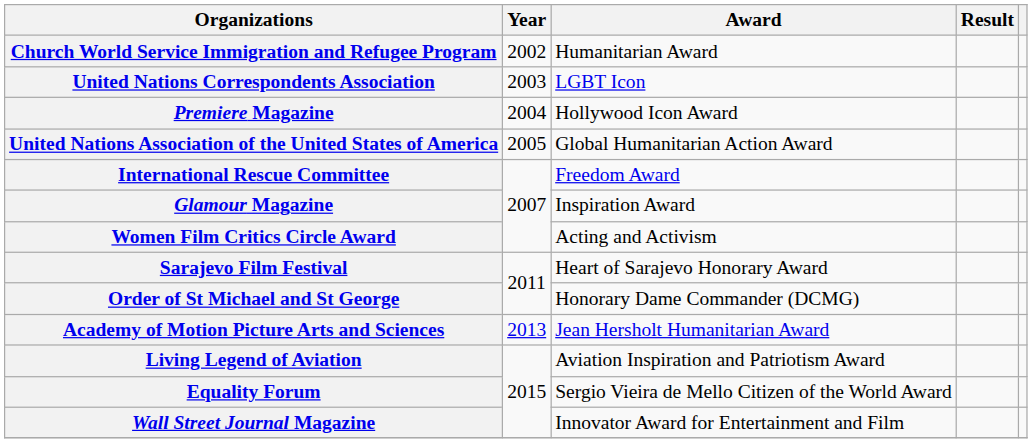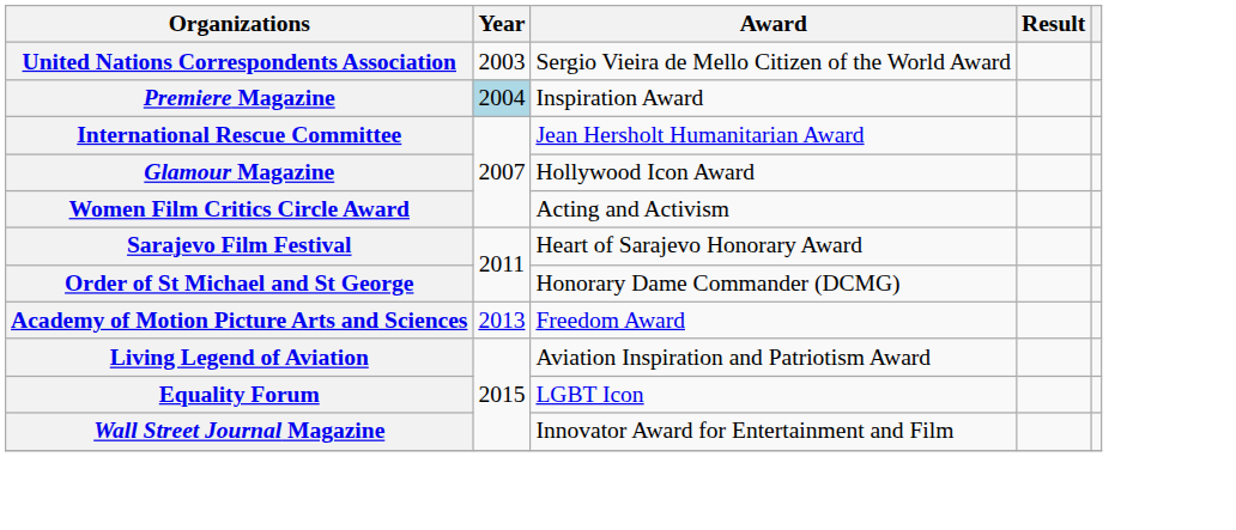 <table class= "wikitable plainrowheaders sortable">
 <tr>
 <th>Organizations</th>
 <th scope="col">Year</th>
 <th scope="col">Award</th>
 <th scope="col">Result</th>
 <th scope="col" class="unsortable"></th>
 </tr>
 <tr>
-<th scope="row" rowspan="1"><a href='#'>Church World Service Immigration and Refugee Program</a></th>
-<td style="text-align:center;">2002</td>
-<td>Humanitarian Award</td>
-<td></td>
-<td align="center"></td>
-</tr>
-<tr>
 <th scope="row" rowspan="1"><a href='#'>United Nations Correspondents Association</a></th>
 <td style="text-align:center;">2003</td>
-<td><a href='#'>LGBT Icon</a></td>
+<td>Sergio Vieira de Mello Citizen of the World Award</td>
 <td></td>
 <td align="center"></td>
 </tr>
 <tr>
 <th scope="row" rowspan="1"><a href='#'><em>Premiere</em> Magazine</a></th>
-<td style="text-align:center;">2004</td>
-<td>Hollywood Icon Award</td>
-<td></td>
-<td align="center"></td>
-</tr>
-<tr>
-<th scope="row" rowspan="1"><a href='#'>United Nations Association of the United States of America</a></th>
-<td style="text-align:center;">2005</td>
-<td>Global Humanitarian Action Award</td>
+<td style="background: lightblue; text-align:center;">2004</td>
+<td>Inspiration Award</td>
 <td></td>
 <td align="center"></td>
 </tr>
 <tr>
 <th scope="row" rowspan="1"><a href='#'>International Rescue Committee</a></th>
 <td style="text-align:center;", rowspan="3">2007</td>
-<td><a href='#'>Freedom Award</a></td>
+<td><a href='#'>Jean Hersholt Humanitarian Award</a></td>
 <td></td>
 <td align="center"></td>
 </tr>
 <tr>
 <th scope="row" rowspan="1"><a href='#'><em>Glamour</em> Magazine</a></th>
-<td>Inspiration Award</td>
+<td>Hollywood Icon Award</td>
 <td></td>
 <td align="center"></td>
 </tr>
 <tr>
 <th scope="row" rowspan="1"><a href='#'>Women Film Critics Circle Award</a></th>
 <td>Acting and Activism</td>
 <td></td>
 <td align="center"></td>
 </tr>
 <tr>
 <th scope="row" rowspan="1"><a href='#'>Sarajevo Film Festival</a></th>
 <td style="text-align:center;", rowspan="2">2011</td>
 <td>Heart of Sarajevo Honorary Award</td>
 <td></td>
 <td align="center"></td>
 </tr>
 <tr>
 <th scope="row" rowspan="1"><a href='#'>Order of St Michael and St George</a></th>
 <td>Honorary Dame Commander (DCMG)</td>
 <td></td>
 <td align="center"></td>
 </tr>
 <tr>
 <th scope="row" rowspan="1"><a href='#'>Academy of Motion Picture Arts and Sciences</a></th>
 <td style="text-align:center;"><a href='#'>2013</a></td>
-<td><a href='#'>Jean Hersholt Humanitarian Award</a></td>
+<td><a href='#'>Freedom Award</a></td>
 <td></td>
 <td align="center"></td>
 </tr>
 <tr>
 <th scope="row" rowspan="1"><a href='#'>Living Legend of Aviation</a></th>
 <td style="text-align:center;", rowspan="3">2015</td>
 <td>Aviation Inspiration and Patriotism Award</td>
 <td></td>
 <td align="center"></td>
 </tr>
 <tr>
 <th scope="row" rowspan="1"><a href='#'>Equality Forum</a></th>
-<td>Sergio Vieira de Mello Citizen of the World Award</td>
+<td><a href='#'>LGBT Icon</a></td>
 <td></td>
 <td align="center"></td>
 </tr>
 <tr>
 <th scope="row" rowspan="1"><a href='#'><em>Wall Street Journal</em> Magazine</a></th>
 <td>Innovator Award for Entertainment and Film</td>
 <td></td>
 <td align="center"></td>
 </tr>
 <tr>
 </tr>
 </table>
